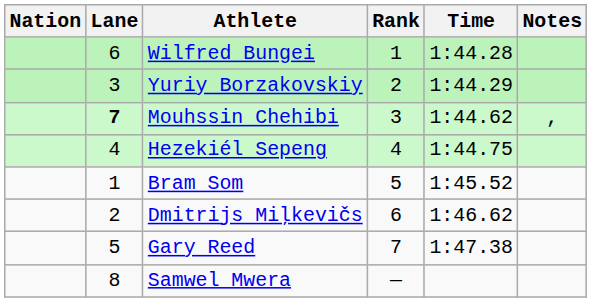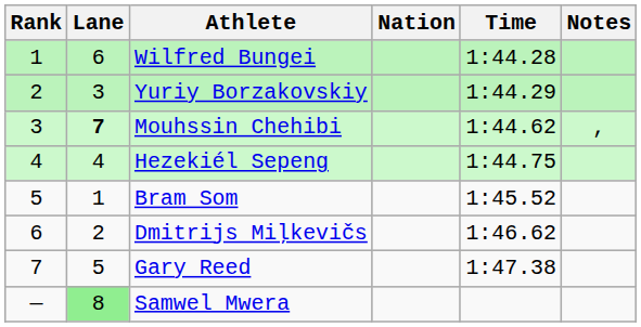 <table class="wikitable sortable" style="text-align:center">
 <tr>
-<th>Nation</th>
+<th>Rank</th>
 <th>Lane</th>
 <th>Athlete</th>
-<th>Rank</th>
+<th>Nation</th>
 <th>Time</th>
 <th>Notes</th>
 </tr>
 <tr bgcolor=bbf3bb>
-<td align=left></td>
+<td>1</td>
 <td>6</td>
 <td align=left><a href='#'>Wilfred Bungei</a></td>
-<td>1</td>
+<td align=left></td>
 <td>1:44.28</td>
 <td></td>
 </tr>
 <tr bgcolor=bbf3bb>
-<td align=left></td>
+<td>2</td>
 <td>3</td>
 <td align=left><a href='#'>Yuriy Borzakovskiy</a></td>
-<td>2</td>
+<td align=left></td>
 <td>1:44.29</td>
 <td></td>
 </tr>
 <tr bgcolor=ccf9cc>
-<td align=left></td>
+<td>3</td>
 <td><strong>7</strong></td>
 <td align=left><a href='#'>Mouhssin Chehibi</a></td>
-<td>3</td>
+<td align=left></td>
 <td>1:44.62</td>
 <td>, </td>
 </tr>
 <tr bgcolor=ccf9cc>
-<td align=left></td>
+<td>4</td>
 <td>4</td>
 <td align=left><a href='#'>Hezekiél Sepeng</a></td>
-<td>4</td>
+<td align=left></td>
 <td>1:44.75</td>
 <td></td>
 </tr>
 <tr>
-<td align=left></td>
+<td>5</td>
 <td>1</td>
 <td align=left><a href='#'>Bram Som</a></td>
-<td>5</td>
+<td align=left></td>
 <td>1:45.52</td>
 <td></td>
 </tr>
 <tr>
-<td align=left></td>
+<td>6</td>
 <td>2</td>
 <td align=left><a href='#'>Dmitrijs Miļkevičs</a></td>
-<td>6</td>
+<td align=left></td>
 <td>1:46.62</td>
 <td></td>
 </tr>
 <tr>
-<td align=left></td>
+<td>7</td>
 <td>5</td>
 <td align=left><a href='#'>Gary Reed</a></td>
-<td>7</td>
+<td align=left></td>
 <td>1:47.38</td>
 <td></td>
 </tr>
 <tr>
+<td data-sort-value=8>—</td>
+<td style="background: lightgreen;">8</td>
+<td align=left><a href='#'>Samwel Mwera</a></td>
 <td align=left></td>
-<td>8</td>
-<td align=left><a href='#'>Samwel Mwera</a></td>
-<td data-sort-value=8>—</td>
 <td></td>
 <td></td>
 </tr>
 </table>
